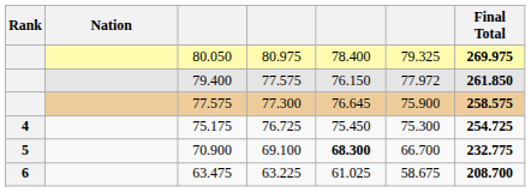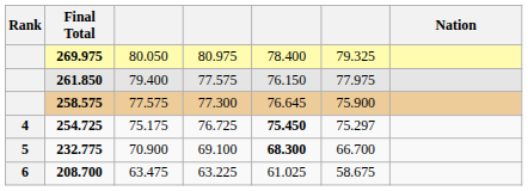 <table class="wikitable sortable" style="text-align:center; font-size:85%">
 <tr>
 <th scope="col" style="width:20px;">Rank</th>
-<th ! scope="col" style="width:120px;">Nation</th>
+<th ! scope="col" style="width:60px;">Final Total</th>
 <th ! scope="col" style="width:60px;"></th>
 <th ! scope="col" style="width:60px;"></th>
 <th ! scope="col" style="width:60px;"></th>
 <th ! scope="col" style="width:60px;"></th>
-<th ! scope="col" style="width:60px;">Final Total</th>
+<th ! scope="col" style="width:120px;">Nation</th>
 </tr>
 <tr style="background:#fffcaf;">
 <th scope=row style="text-align:center"></th>
-<td align=left></td>
+<td><strong>269.975</strong></td>
 <td>80.050</td>
 <td>80.975</td>
 <td>78.400</td>
 <td>79.325</td>
-<td><strong>269.975</strong></td>
+<td align=left></td>
 </tr>
 <tr style="background:#e5e5e5;">
 <th scope=row style="text-align:center"></th>
-<td align=left></td>
+<td><strong>261.850</strong></td>
 <td>79.400</td>
 <td>77.575</td>
 <td>76.150</td>
-<td>77.972</td>
-<td><strong>261.850</strong></td>
+<td>77.975</td>
+<td align=left></td>
 </tr>
 <tr style="background:#ec9;">
 <th scope=row style="text-align:center"></th>
-<td align=left></td>
+<td><strong>258.575</strong></td>
 <td>77.575</td>
 <td>77.300</td>
 <td>76.645</td>
 <td>75.900</td>
-<td><strong>258.575</strong></td>
+<td align=left></td>
 </tr>
 <tr>
 <th scope=row style="text-align:center">4</th>
-<td align=left></td>
+<td><strong>254.725</strong></td>
 <td>75.175</td>
 <td>76.725</td>
-<td>75.450</td>
-<td>75.300</td>
-<td><strong>254.725</strong></td>
+<td><strong>75.450</strong></td>
+<td>75.297</td>
+<td align=left></td>
 </tr>
 <tr>
 <th scope=row style="text-align:center">5</th>
-<td align=left></td>
+<td><strong>232.775</strong></td>
 <td>70.900</td>
 <td>69.100</td>
 <td><strong>68.300</strong></td>
 <td>66.700</td>
-<td><strong>232.775</strong></td>
+<td align=left></td>
 </tr>
 <tr>
 <th scope=row style="text-align:center">6</th>
-<td align=left></td>
+<td><strong>208.700</strong></td>
 <td>63.475</td>
 <td>63.225</td>
 <td>61.025</td>
 <td>58.675</td>
-<td><strong>208.700</strong></td>
+<td align=left></td>
 </tr>
 </table>
